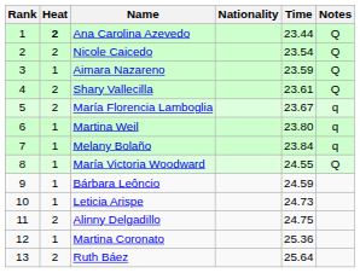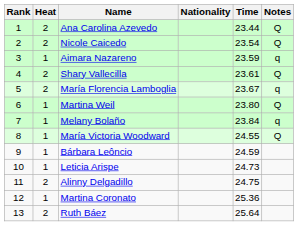 <table class="wikitable sortable" style="text-align:center">
 <tr>
 <th>Rank</th>
 <th>Heat</th>
 <th>Name</th>
 <th>Nationality</th>
 <th>Time</th>
 <th>Notes</th>
 </tr>
 <tr bgcolor=ccffcc>
 <td>1</td>
-<td><strong>2</strong></td>
+<td>2</td>
 <td align=left><a href='#'>Ana Carolina Azevedo</a></td>
 <td align=left></td>
 <td>23.44</td>
 <td>Q</td>
 </tr>
 <tr bgcolor=ccffcc>
 <td>2</td>
 <td>2</td>
 <td align=left><a href='#'>Nicole Caicedo</a></td>
 <td align=left></td>
 <td>23.54</td>
 <td>Q</td>
 </tr>
 <tr bgcolor=ccffcc>
 <td>3</td>
 <td>1</td>
 <td align=left><a href='#'>Aimara Nazareno</a></td>
 <td align=left></td>
 <td>23.59</td>
-<td>Q</td>
+<td>q</td>
 </tr>
 <tr bgcolor=ccffcc>
 <td>4</td>
 <td>2</td>
 <td align=left><a href='#'>Shary Vallecilla</a></td>
 <td align=left></td>
 <td>23.61</td>
 <td>Q</td>
 </tr>
 <tr bgcolor=ddffdd>
 <td>5</td>
 <td>2</td>
 <td align=left><a href='#'>María Florencia Lamboglia</a></td>
 <td align=left></td>
 <td>23.67</td>
 <td>q</td>
 </tr>
 <tr bgcolor=ccffcc>
 <td>6</td>
 <td>1</td>
 <td align=left><a href='#'>Martina Weil</a></td>
 <td align=left></td>
 <td>23.80</td>
-<td>q</td>
+<td>Q</td>
 </tr>
 <tr bgcolor=ccffcc>
 <td>7</td>
 <td>1</td>
 <td align=left><a href='#'>Melany Bolaño</a></td>
 <td align=left></td>
 <td>23.84</td>
 <td>q</td>
 </tr>
 <tr bgcolor=ddffdd>
 <td>8</td>
 <td>1</td>
 <td align=left><a href='#'>María Victoria Woodward</a></td>
 <td align=left></td>
 <td>24.55</td>
 <td>Q</td>
 </tr>
 <tr>
 <td>9</td>
 <td>1</td>
 <td align=left><a href='#'>Bárbara Leôncio</a></td>
 <td align=left></td>
 <td>24.59</td>
 <td></td>
 </tr>
 <tr>
 <td>10</td>
 <td>1</td>
 <td align=left><a href='#'>Leticia Arispe</a></td>
 <td align=left></td>
 <td>24.73</td>
 <td></td>
 </tr>
 <tr>
 <td>11</td>
 <td>2</td>
 <td align=left><a href='#'>Alinny Delgadillo</a></td>
 <td align=left></td>
 <td>24.75</td>
 <td></td>
 </tr>
 <tr>
 <td>12</td>
 <td>1</td>
 <td align=left><a href='#'>Martina Coronato</a></td>
 <td align=left></td>
 <td>25.36</td>
 <td></td>
 </tr>
 <tr>
 <td>13</td>
 <td>2</td>
 <td align=left><a href='#'>Ruth Báez</a></td>
 <td align=left></td>
 <td>25.64</td>
 <td></td>
 </tr>
 </table>
